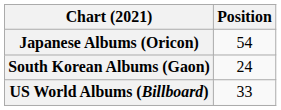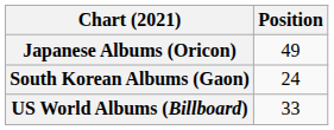 <table class="wikitable plainrowheaders" style="text-align:center">
 <tr>
 <th scope="col">Chart (2021)</th>
 <th scope="col">Position</th>
 </tr>
 <tr>
 <th scope="row">Japanese Albums (Oricon)</th>
-<td>54</td>
+<td>49</td>
 </tr>
 <tr>
 <th scope="row">South Korean Albums (Gaon)</th>
 <td>24</td>
 </tr>
 <tr>
 <th scope="row">US World Albums (<em>Billboard</em>)</th>
 <td>33</td>
 </tr>
 </table>
